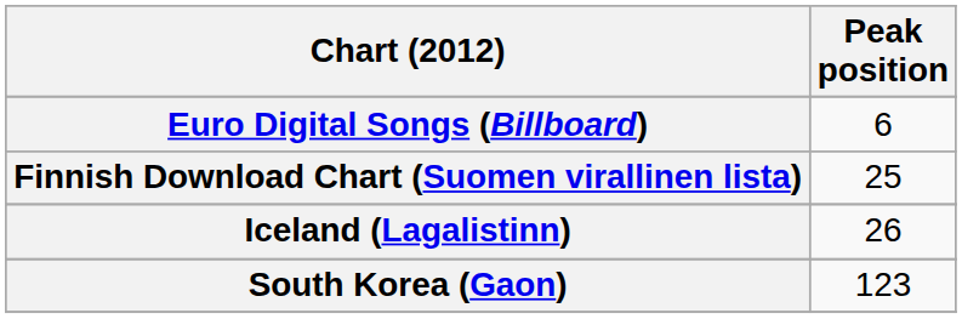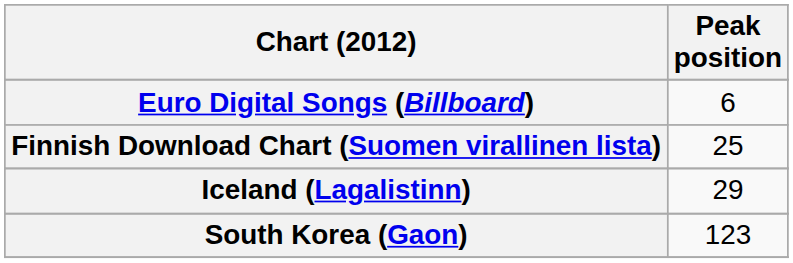 <table class="wikitable sortable plainrowheaders" style="text-align:center">
 <tr>
 <th scope="col">Chart (2012)</th>
 <th scope="col">Peak<br>position</th>
 </tr>
 <tr>
 </tr>
 <tr>
 <th scope="row"><a href='#'>Euro Digital Songs</a> (<em><a href='#'>Billboard</a></em>)</th>
 <td>6</td>
 </tr>
 <tr>
 <th scope="row">Finnish Download Chart (<a href='#'>Suomen virallinen lista</a>)</th>
 <td>25</td>
 </tr>
 <tr>
 </tr>
 <tr>
 <th scope="row">Iceland (<a href='#'>Lagalistinn</a>)</th>
-<td>26</td>
+<td>29</td>
 </tr>
 <tr>
 </tr>
 <tr>
 </tr>
 <tr>
 <th scope="row">South Korea (<a href='#'>Gaon</a>)</th>
 <td>123</td>
 </tr>
 <tr>
 </tr>
 </table>
